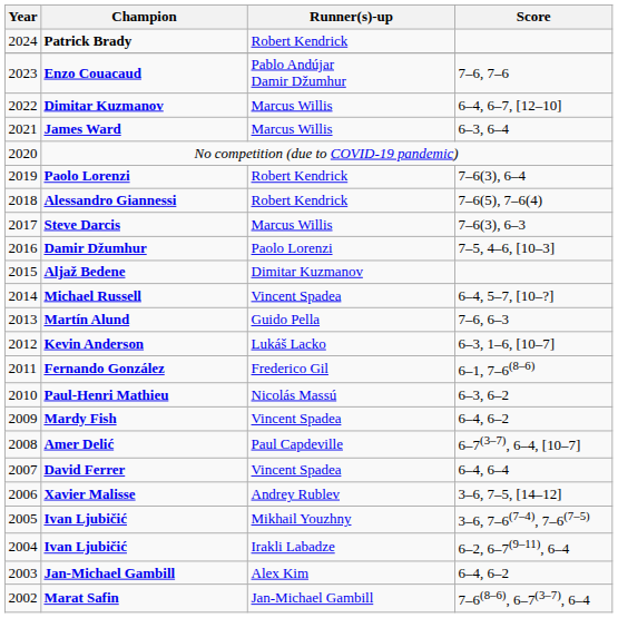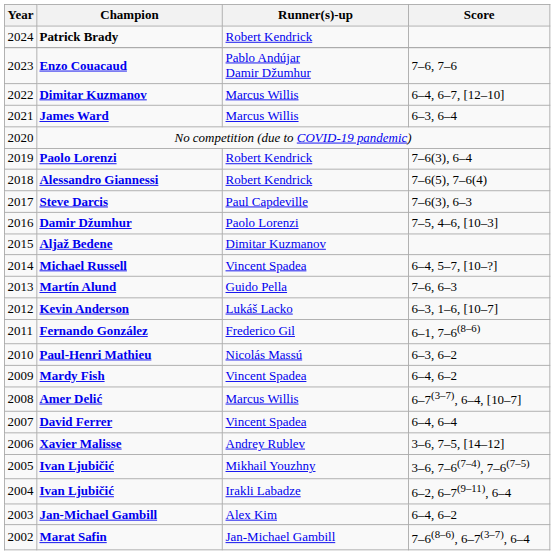 <table class="wikitable" style="font-size:90%">
 <tr>
 <th>Year</th>
 <th width="200">Champion</th>
 <th width="200">Runner(s)-up</th>
 <th width="150">Score</th>
 </tr>
 <tr>
 <td>2024</td>
 <td> <strong>Patrick Brady</strong></td>
 <td> <a href='#'>Robert Kendrick</a></td>
 <td></td>
 </tr>
 <tr>
 </tr>
 <tr>
 <td>2023</td>
 <td> <strong><a href='#'>Enzo Couacaud</a></strong></td>
 <td> <a href='#'>Pablo Andújar</a> <br>  <a href='#'>Damir Džumhur</a></td>
 <td>7–6, 7–6</td>
 </tr>
 <tr>
 <td>2022</td>
 <td> <strong><a href='#'>Dimitar Kuzmanov</a></strong></td>
 <td> <a href='#'>Marcus Willis</a></td>
 <td>6–4, 6–7, [12–10]</td>
 </tr>
 <tr>
 <td>2021</td>
 <td> <strong><a href='#'>James Ward</a></strong></td>
 <td> <a href='#'>Marcus Willis</a></td>
 <td>6–3, 6–4</td>
 </tr>
 <tr>
 <td>2020</td>
 <td colspan="3" style="text-align:center;"><em>No competition (due to <a href='#'>COVID-19 pandemic</a>)</em></td>
 </tr>
 <tr>
 <td>2019</td>
 <td> <strong><a href='#'>Paolo Lorenzi</a></strong></td>
 <td> <a href='#'>Robert Kendrick</a></td>
 <td>7–6(3), 6–4</td>
 </tr>
 <tr>
 <td>2018</td>
 <td> <strong><a href='#'>Alessandro Giannessi</a></strong></td>
 <td> <a href='#'>Robert Kendrick</a></td>
 <td>7–6(5), 7–6(4)</td>
 </tr>
 <tr>
 <td>2017</td>
 <td> <strong><a href='#'>Steve Darcis</a></strong></td>
-<td> <a href='#'>Marcus Willis</a></td>
+<td> <a href='#'>Paul Capdeville</a></td>
 <td>7–6(3), 6–3</td>
 </tr>
 <tr>
 <td>2016</td>
 <td> <strong><a href='#'>Damir Džumhur</a></strong></td>
 <td> <a href='#'>Paolo Lorenzi</a></td>
 <td>7–5, 4–6, [10–3]</td>
 </tr>
 <tr>
 <td>2015</td>
 <td> <strong><a href='#'>Aljaž Bedene</a></strong></td>
 <td> <a href='#'>Dimitar Kuzmanov</a></td>
 <td></td>
 </tr>
 <tr>
 <td>2014</td>
 <td> <strong><a href='#'>Michael Russell</a></strong></td>
 <td> <a href='#'>Vincent Spadea</a></td>
 <td>6–4, 5–7, [10–?]</td>
 </tr>
 <tr>
 <td>2013</td>
 <td> <strong><a href='#'>Martín Alund</a></strong></td>
 <td> <a href='#'>Guido Pella</a></td>
 <td>7–6, 6–3</td>
 </tr>
 <tr>
 <td>2012</td>
 <td> <strong><a href='#'>Kevin Anderson</a></strong></td>
 <td> <a href='#'>Lukáš Lacko</a></td>
 <td>6–3, 1–6, [10–7]</td>
 </tr>
 <tr>
 <td>2011</td>
 <td> <strong><a href='#'>Fernando González</a></strong></td>
 <td> <a href='#'>Frederico Gil</a></td>
 <td>6–1, 7–6<sup>(8–6)</sup></td>
 </tr>
 <tr>
 <td>2010</td>
 <td> <strong><a href='#'>Paul-Henri Mathieu</a></strong></td>
 <td> <a href='#'>Nicolás Massú</a></td>
 <td>6–3, 6–2</td>
 </tr>
 <tr>
 <td>2009</td>
 <td> <strong><a href='#'>Mardy Fish</a></strong></td>
 <td> <a href='#'>Vincent Spadea</a></td>
 <td>6–4, 6–2</td>
 </tr>
 <tr>
 <td>2008</td>
 <td> <strong><a href='#'>Amer Delić</a></strong></td>
-<td> <a href='#'>Paul Capdeville</a></td>
+<td> <a href='#'>Marcus Willis</a></td>
 <td>6–7<sup>(3–7)</sup>, 6–4, [10–7]</td>
 </tr>
 <tr>
 <td>2007</td>
 <td> <strong><a href='#'>David Ferrer</a></strong></td>
 <td> <a href='#'>Vincent Spadea</a></td>
 <td>6–4, 6–4</td>
 </tr>
 <tr>
 <td>2006</td>
 <td> <strong><a href='#'>Xavier Malisse</a></strong></td>
 <td> <a href='#'>Andrey Rublev</a></td>
 <td>3–6, 7–5, [14–12]</td>
 </tr>
 <tr>
 <td>2005</td>
 <td> <strong><a href='#'>Ivan Ljubičić</a></strong></td>
 <td> <a href='#'>Mikhail Youzhny</a></td>
 <td>3–6, 7–6<sup>(7–4)</sup>, 7–6<sup>(7–5)</sup></td>
 </tr>
 <tr>
 <td>2004</td>
 <td> <strong><a href='#'>Ivan Ljubičić</a></strong></td>
 <td> <a href='#'>Irakli Labadze</a></td>
 <td>6–2, 6–7<sup>(9–11)</sup>, 6–4</td>
 </tr>
 <tr>
 <td>2003</td>
 <td> <strong><a href='#'>Jan-Michael Gambill</a></strong></td>
 <td> <a href='#'>Alex Kim</a></td>
 <td>6–4, 6–2</td>
 </tr>
 <tr>
 <td>2002</td>
 <td> <strong><a href='#'>Marat Safin</a></strong></td>
 <td> <a href='#'>Jan-Michael Gambill</a></td>
 <td>7–6<sup>(8–6)</sup>, 6–7<sup>(3–7)</sup>, 6–4</td>
 </tr>
 </table>
